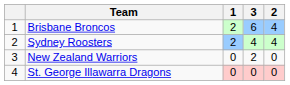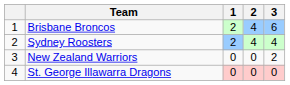 <table class="wikitable" style="text-align:center; line-height: 90%; font-size:90%;">
 <tr>
 <th width="20" abbr="Position"></th>
 <th width="250">Team</th>
 <th width="20">1</th>
+<th width="20">2</th>
 <th width="20">3</th>
-<th width="20">2</th>
 </tr>
 <tr>
 <td>1</td>
 <td style="text-align:left;"> <a href='#'>Brisbane Broncos</a></td>
 <td style="background: #ccffcc;">2</td>
+<td style="background: #99ccff;">4</td>
 <td style="background: #99ccff;">6</td>
-<td style="background: #99ccff;">4</td>
 </tr>
 <tr>
 <td>2</td>
 <td style="text-align:left;"> <a href='#'>Sydney Roosters</a></td>
 <td style="background: #99ccff;">2</td>
 <td style="background: #ccffcc;">4</td>
 <td style="background: #ccffcc;">4</td>
 </tr>
 <tr>
 <td>3</td>
 <td style="text-align:left;"> <a href='#'>New Zealand Warriors</a></td>
 <td>0</td>
+<td>0</td>
 <td>2</td>
-<td>0</td>
 </tr>
 <tr>
 <td>4</td>
 <td style="text-align:left;"> <a href='#'>St. George Illawarra Dragons</a></td>
 <td style="background: #ffcccc;">0</td>
 <td style="background: #ffcccc;">0</td>
 <td style="background: #ffcccc;">0</td>
 </tr>
 </table>
